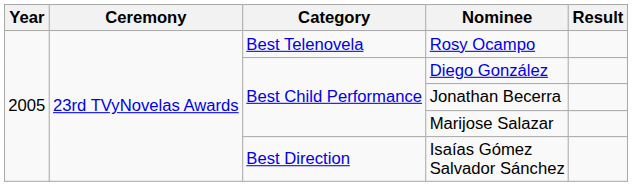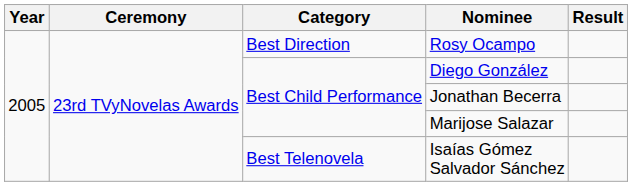 <table class="wikitable">
 <tr>
 <th>Year</th>
 <th>Ceremony</th>
 <th>Category</th>
 <th>Nominee</th>
 <th>Result</th>
 </tr>
 <tr>
 <td rowspan="5">2005</td>
 <td rowspan="5"><a href='#'>23rd TVyNovelas Awards</a></td>
-<td><a href='#'>Best Telenovela</a></td>
+<td><a href='#'>Best Direction</a></td>
 <td><a href='#'>Rosy Ocampo</a></td>
 <td></td>
 </tr>
 <tr>
 <td rowspan="3"><a href='#'>Best Child Performance</a></td>
 <td><a href='#'>Diego González</a></td>
 <td></td>
 </tr>
 <tr>
 <td>Jonathan Becerra</td>
 <td></td>
 </tr>
 <tr>
 <td>Marijose Salazar</td>
 <td></td>
 </tr>
 <tr>
-<td><a href='#'>Best Direction</a></td>
+<td><a href='#'>Best Telenovela</a></td>
 <td>Isaías Gómez <br> Salvador Sánchez</td>
 <td></td>
 </tr>
 </table>
